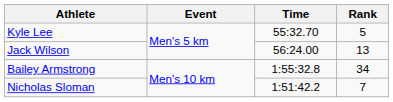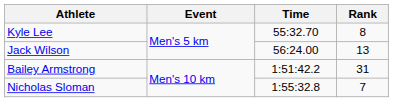 <table class="wikitable" style="text-align:center; font-size:90%; width:30%;">
 <tr>
 <th>Athlete</th>
 <th>Event</th>
 <th>Time</th>
 <th>Rank</th>
 </tr>
 <tr>
 <td align=left><a href='#'>Kyle Lee</a></td>
 <td align=left rowspan=2><a href='#'>Men's 5 km</a></td>
 <td>55:32.70</td>
-<td>5</td>
+<td>8</td>
 </tr>
 <tr>
 <td align=left><a href='#'>Jack Wilson</a></td>
 <td>56:24.00</td>
 <td>13</td>
 </tr>
 <tr>
 <td align=left><a href='#'>Bailey Armstrong</a></td>
 <td align=left rowspan=2><a href='#'>Men's 10 km</a></td>
-<td>1:55:32.8</td>
-<td>34</td>
+<td>1:51:42.2</td>
+<td>31</td>
 </tr>
 <tr>
 <td align=left><a href='#'>Nicholas Sloman</a></td>
-<td>1:51:42.2</td>
+<td>1:55:32.8</td>
 <td>7</td>
 </tr>
 </table>
